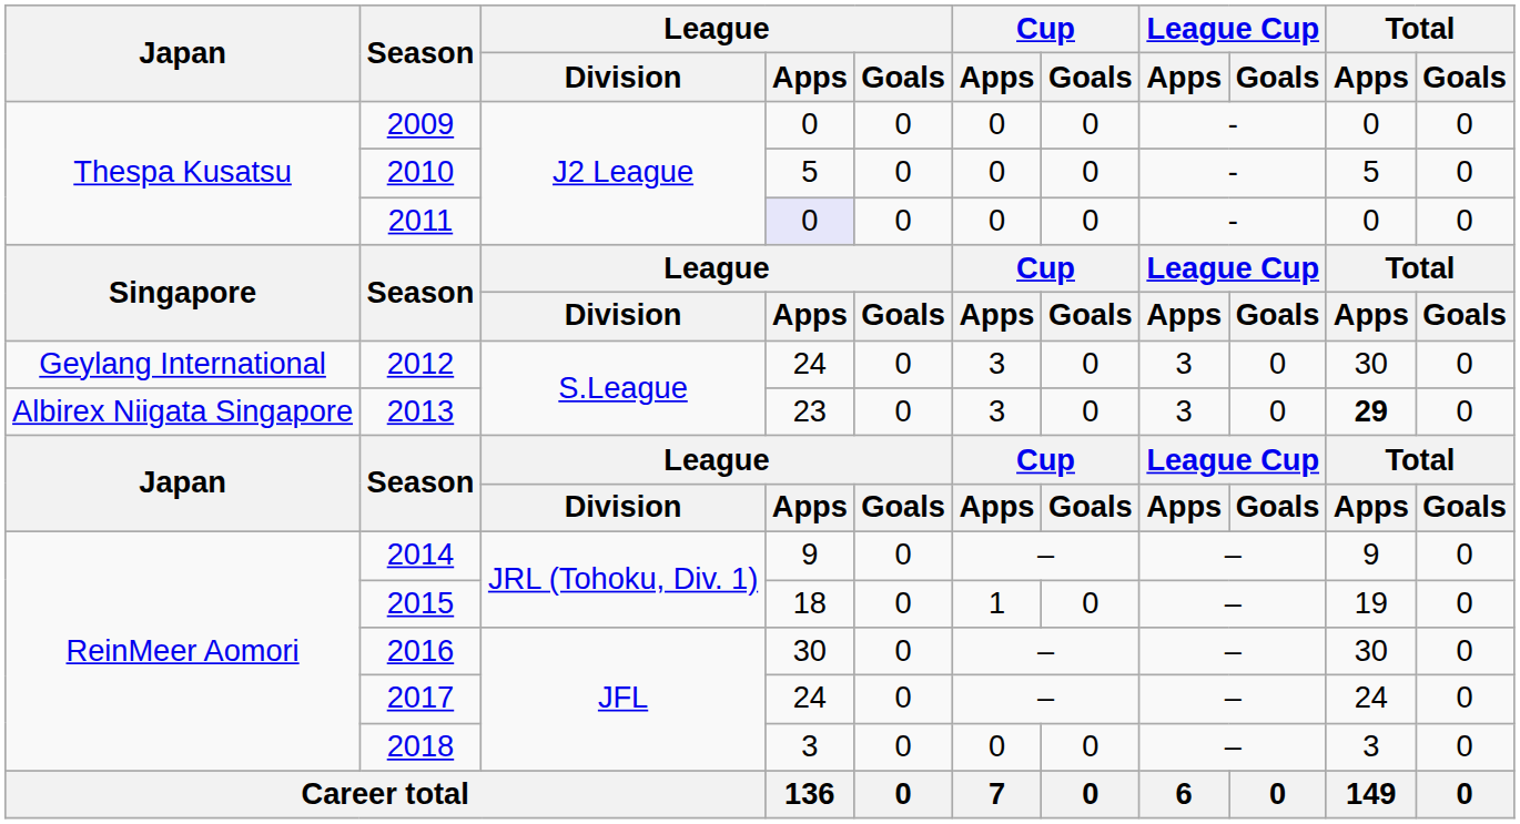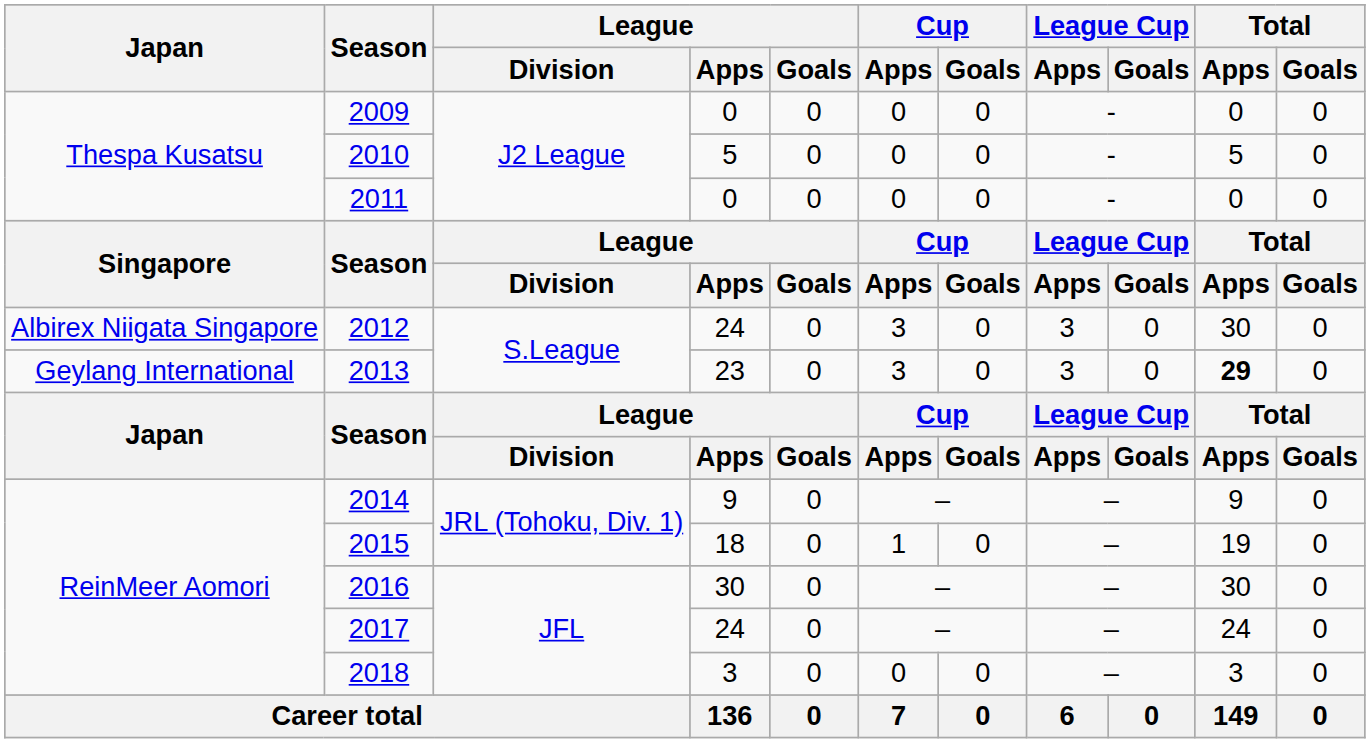 <table class="wikitable" style="text-align:center">
 <tr>
 <th rowspan="2">Japan</th>
 <th rowspan="2">Season</th>
 <th colspan="3">League</th>
 <th colspan="2"><a href='#'>Cup</a></th>
 <th colspan="2"><a href='#'>League Cup</a></th>
 <th colspan="2">Total</th>
 </tr>
 <tr>
 <th>Division</th>
 <th>Apps</th>
 <th>Goals</th>
 <th>Apps</th>
 <th>Goals</th>
 <th>Apps</th>
 <th>Goals</th>
 <th>Apps</th>
 <th>Goals</th>
 </tr>
 <tr>
 <td rowspan="3"><a href='#'>Thespa Kusatsu</a></td>
 <td><a href='#'>2009</a></td>
 <td rowspan="3"><a href='#'>J2 League</a></td>
 <td>0</td>
 <td>0</td>
 <td>0</td>
 <td>0</td>
 <td colspan="2">-</td>
 <td>0</td>
 <td>0</td>
 </tr>
 <tr>
 <td><a href='#'>2010</a></td>
 <td>5</td>
 <td>0</td>
 <td>0</td>
 <td>0</td>
 <td colspan="2">-</td>
 <td>5</td>
 <td>0</td>
 </tr>
 <tr>
 <td><a href='#'>2011</a></td>
-<td style="background: lavender;">0</td>
+<td>0</td>
 <td>0</td>
 <td>0</td>
 <td>0</td>
 <td colspan="2">-</td>
 <td>0</td>
 <td>0</td>
 </tr>
 <tr>
 <th rowspan="2">Singapore</th>
 <th rowspan="2">Season</th>
 <th colspan="3">League</th>
 <th colspan="2"><a href='#'>Cup</a></th>
 <th colspan="2"><a href='#'>League Cup</a></th>
 <th colspan="2">Total</th>
 </tr>
 <tr>
 <th>Division</th>
 <th>Apps</th>
 <th>Goals</th>
 <th>Apps</th>
 <th>Goals</th>
 <th>Apps</th>
 <th>Goals</th>
 <th>Apps</th>
 <th>Goals</th>
 </tr>
 <tr>
-<td><a href='#'>Geylang International</a></td>
+<td><a href='#'>Albirex Niigata Singapore</a></td>
 <td><a href='#'>2012</a></td>
 <td rowspan="2"><a href='#'>S.League</a></td>
 <td>24</td>
 <td>0</td>
 <td>3</td>
 <td>0</td>
 <td>3</td>
 <td>0</td>
 <td>30</td>
 <td>0</td>
 </tr>
 <tr>
-<td><a href='#'>Albirex Niigata Singapore</a></td>
+<td><a href='#'>Geylang International</a></td>
 <td><a href='#'>2013</a></td>
 <td>23</td>
 <td>0</td>
 <td>3</td>
 <td>0</td>
 <td>3</td>
 <td>0</td>
 <td><strong>29</strong></td>
 <td>0</td>
 </tr>
 <tr>
 <th rowspan="2">Japan</th>
 <th rowspan="2">Season</th>
 <th colspan="3">League</th>
 <th colspan="2"><a href='#'>Cup</a></th>
 <th colspan="2"><a href='#'>League Cup</a></th>
 <th colspan="2">Total</th>
 </tr>
 <tr>
 <th>Division</th>
 <th>Apps</th>
 <th>Goals</th>
 <th>Apps</th>
 <th>Goals</th>
 <th>Apps</th>
 <th>Goals</th>
 <th>Apps</th>
 <th>Goals</th>
 </tr>
 <tr>
 <td rowspan="5"><a href='#'>ReinMeer Aomori</a></td>
 <td><a href='#'>2014</a></td>
 <td rowspan="2"><a href='#'>JRL (Tohoku, Div. 1)</a></td>
 <td>9</td>
 <td>0</td>
 <td colspan="2">–</td>
 <td colspan="2">–</td>
 <td>9</td>
 <td>0</td>
 </tr>
 <tr>
 <td><a href='#'>2015</a></td>
 <td>18</td>
 <td>0</td>
 <td>1</td>
 <td>0</td>
 <td colspan="2">–</td>
 <td>19</td>
 <td>0</td>
 </tr>
 <tr>
 <td><a href='#'>2016</a></td>
 <td rowspan="3"><a href='#'>JFL</a></td>
 <td>30</td>
 <td>0</td>
 <td colspan="2">–</td>
 <td colspan="2">–</td>
 <td>30</td>
 <td>0</td>
 </tr>
 <tr>
 <td><a href='#'>2017</a></td>
 <td>24</td>
 <td>0</td>
 <td colspan="2">–</td>
 <td colspan="2">–</td>
 <td>24</td>
 <td>0</td>
 </tr>
 <tr>
 <td><a href='#'>2018</a></td>
 <td>3</td>
 <td>0</td>
 <td>0</td>
 <td>0</td>
 <td colspan="2">–</td>
 <td>3</td>
 <td>0</td>
 </tr>
 <tr>
 <th colspan="3">Career total</th>
 <th>136</th>
 <th>0</th>
 <th>7</th>
 <th>0</th>
 <th>6</th>
 <th>0</th>
 <th>149</th>
 <th>0</th>
 </tr>
 </table>
